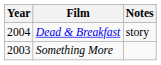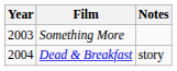 <table class="wikitable">
 <tr style="background:#b0c4de; text-align:center;">
 <th>Year</th>
 <th>Film</th>
 <th>Notes</th>
 </tr>
 <tr>
+<td>2003</td>
+<td><em>Something More</em></td>
+<td></td>
+</tr>
+<tr>
 <td>2004</td>
 <td><em><a href='#'>Dead & Breakfast</a></em></td>
 <td>story</td>
 </tr>
-<tr>
-<td>2003</td>
-<td><em>Something More</em></td>
-<td></td>
-</tr>
 </table>
